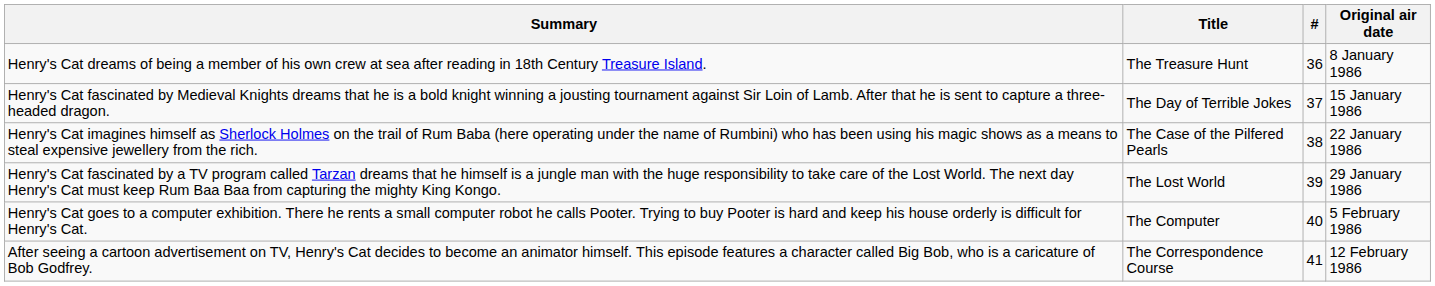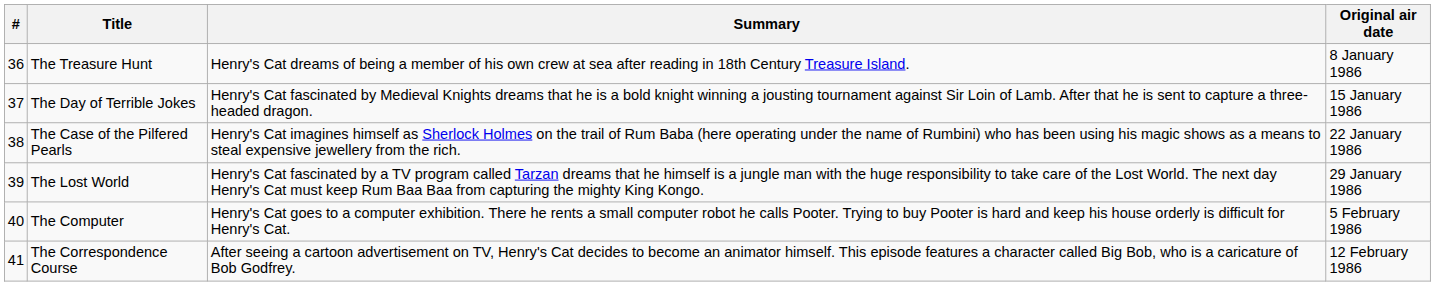 <table class="wikitable">
 <tr>
+<th>#</th>
+<th>Title</th>
 <th>Summary</th>
-<th>Title</th>
-<th>#</th>
 <th>Original air date</th>
 </tr>
 <tr>
+<td>36</td>
+<td>The Treasure Hunt</td>
 <td>Henry's Cat dreams of being a member of his own crew at sea after reading in 18th Century <a href='#'>Treasure Island</a>.</td>
-<td>The Treasure Hunt</td>
-<td>36</td>
 <td>8 January 1986</td>
 </tr>
 <tr>
+<td>37</td>
+<td>The Day of Terrible Jokes</td>
 <td>Henry's Cat fascinated by Medieval Knights dreams that he is a bold knight winning a jousting tournament against Sir Loin of Lamb. After that he is sent to capture a three-headed dragon.</td>
-<td>The Day of Terrible Jokes</td>
-<td>37</td>
 <td>15 January 1986</td>
 </tr>
 <tr>
+<td>38</td>
+<td>The Case of the Pilfered Pearls</td>
 <td>Henry's Cat imagines himself as <a href='#'>Sherlock Holmes</a> on the trail of Rum Baba (here operating under the name of Rumbini) who has been using his magic shows as a means to steal expensive jewellery from the rich.</td>
-<td>The Case of the Pilfered Pearls</td>
-<td>38</td>
 <td>22 January 1986</td>
 </tr>
 <tr>
+<td>39</td>
+<td>The Lost World</td>
 <td>Henry's Cat fascinated by a TV program called <a href='#'>Tarzan</a> dreams that he himself is a jungle man with the huge responsibility to take care of the Lost World. The next day Henry's Cat must keep Rum Baa Baa from capturing the mighty King Kongo.</td>
-<td>The Lost World</td>
-<td>39</td>
 <td>29 January 1986</td>
 </tr>
 <tr>
+<td>40</td>
+<td>The Computer</td>
 <td>Henry's Cat goes to a computer exhibition. There he rents a small computer robot he calls Pooter. Trying to buy Pooter is hard and keep his house orderly is difficult for Henry's Cat.</td>
-<td>The Computer</td>
-<td>40</td>
 <td>5 February 1986</td>
 </tr>
 <tr>
+<td>41</td>
+<td>The Correspondence Course</td>
 <td>After seeing a cartoon advertisement on TV, Henry's Cat decides to become an animator himself. This episode features a character called Big Bob, who is a caricature of Bob Godfrey.</td>
-<td>The Correspondence Course</td>
-<td>41</td>
 <td>12 February 1986</td>
 </tr>
 </table>
